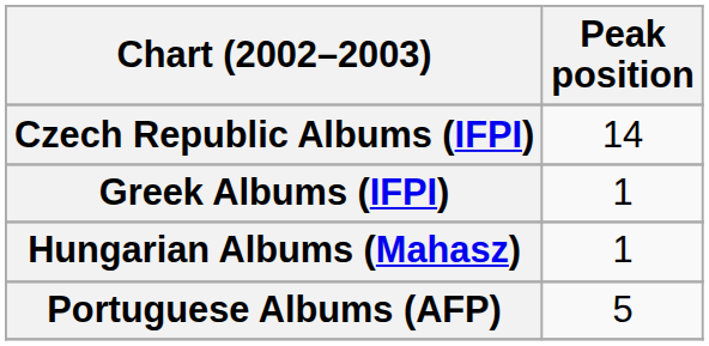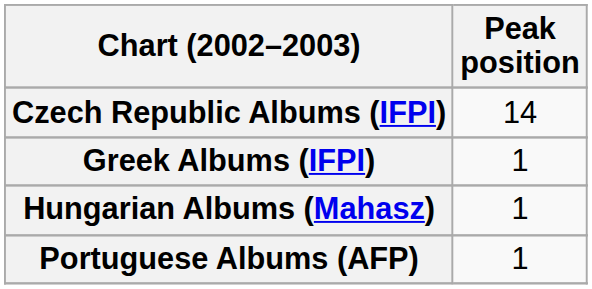 <table class="wikitable sortable plainrowheaders" style="text-align:center">
 <tr>
 <th scope="col">Chart (2002–2003)</th>
 <th scope="col">Peak<br>position</th>
 </tr>
 <tr>
 </tr>
 <tr>
 </tr>
 <tr>
 <th scope="row">Czech Republic Albums (<a href='#'>IFPI</a>)</th>
 <td align="center">14</td>
 </tr>
 <tr>
 </tr>
 <tr>
 </tr>
 <tr>
 </tr>
 <tr>
 </tr>
 <tr>
 <th scope="row">Greek Albums (<a href='#'>IFPI</a>)</th>
 <td align="center">1</td>
 </tr>
 <tr>
 </tr>
 <tr>
 <th scope="row">Hungarian Albums (<a href='#'>Mahasz</a>)</th>
 <td>1</td>
 </tr>
 <tr>
 </tr>
 <tr>
 </tr>
 <tr>
 <th scope="row">Portuguese Albums (AFP)</th>
-<td>5</td>
+<td>1</td>
 </tr>
 <tr>
 </tr>
 <tr>
 </tr>
 <tr>
 </tr>
 <tr>
 </tr>
 <tr>
 </tr>
 <tr>
 </tr>
 </table>
